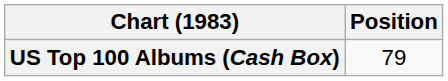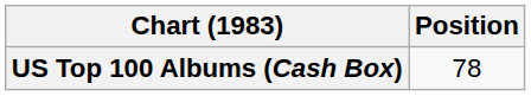 <table class="wikitable sortable plainrowheaders" style="text-align:center">
 <tr>
 <th>Chart (1983)</th>
 <th>Position</th>
 </tr>
 <tr>
 <th scope="row">US Top 100 Albums (<em>Cash Box</em>)</th>
-<td>79</td>
+<td>78</td>
 </tr>
 </table>
